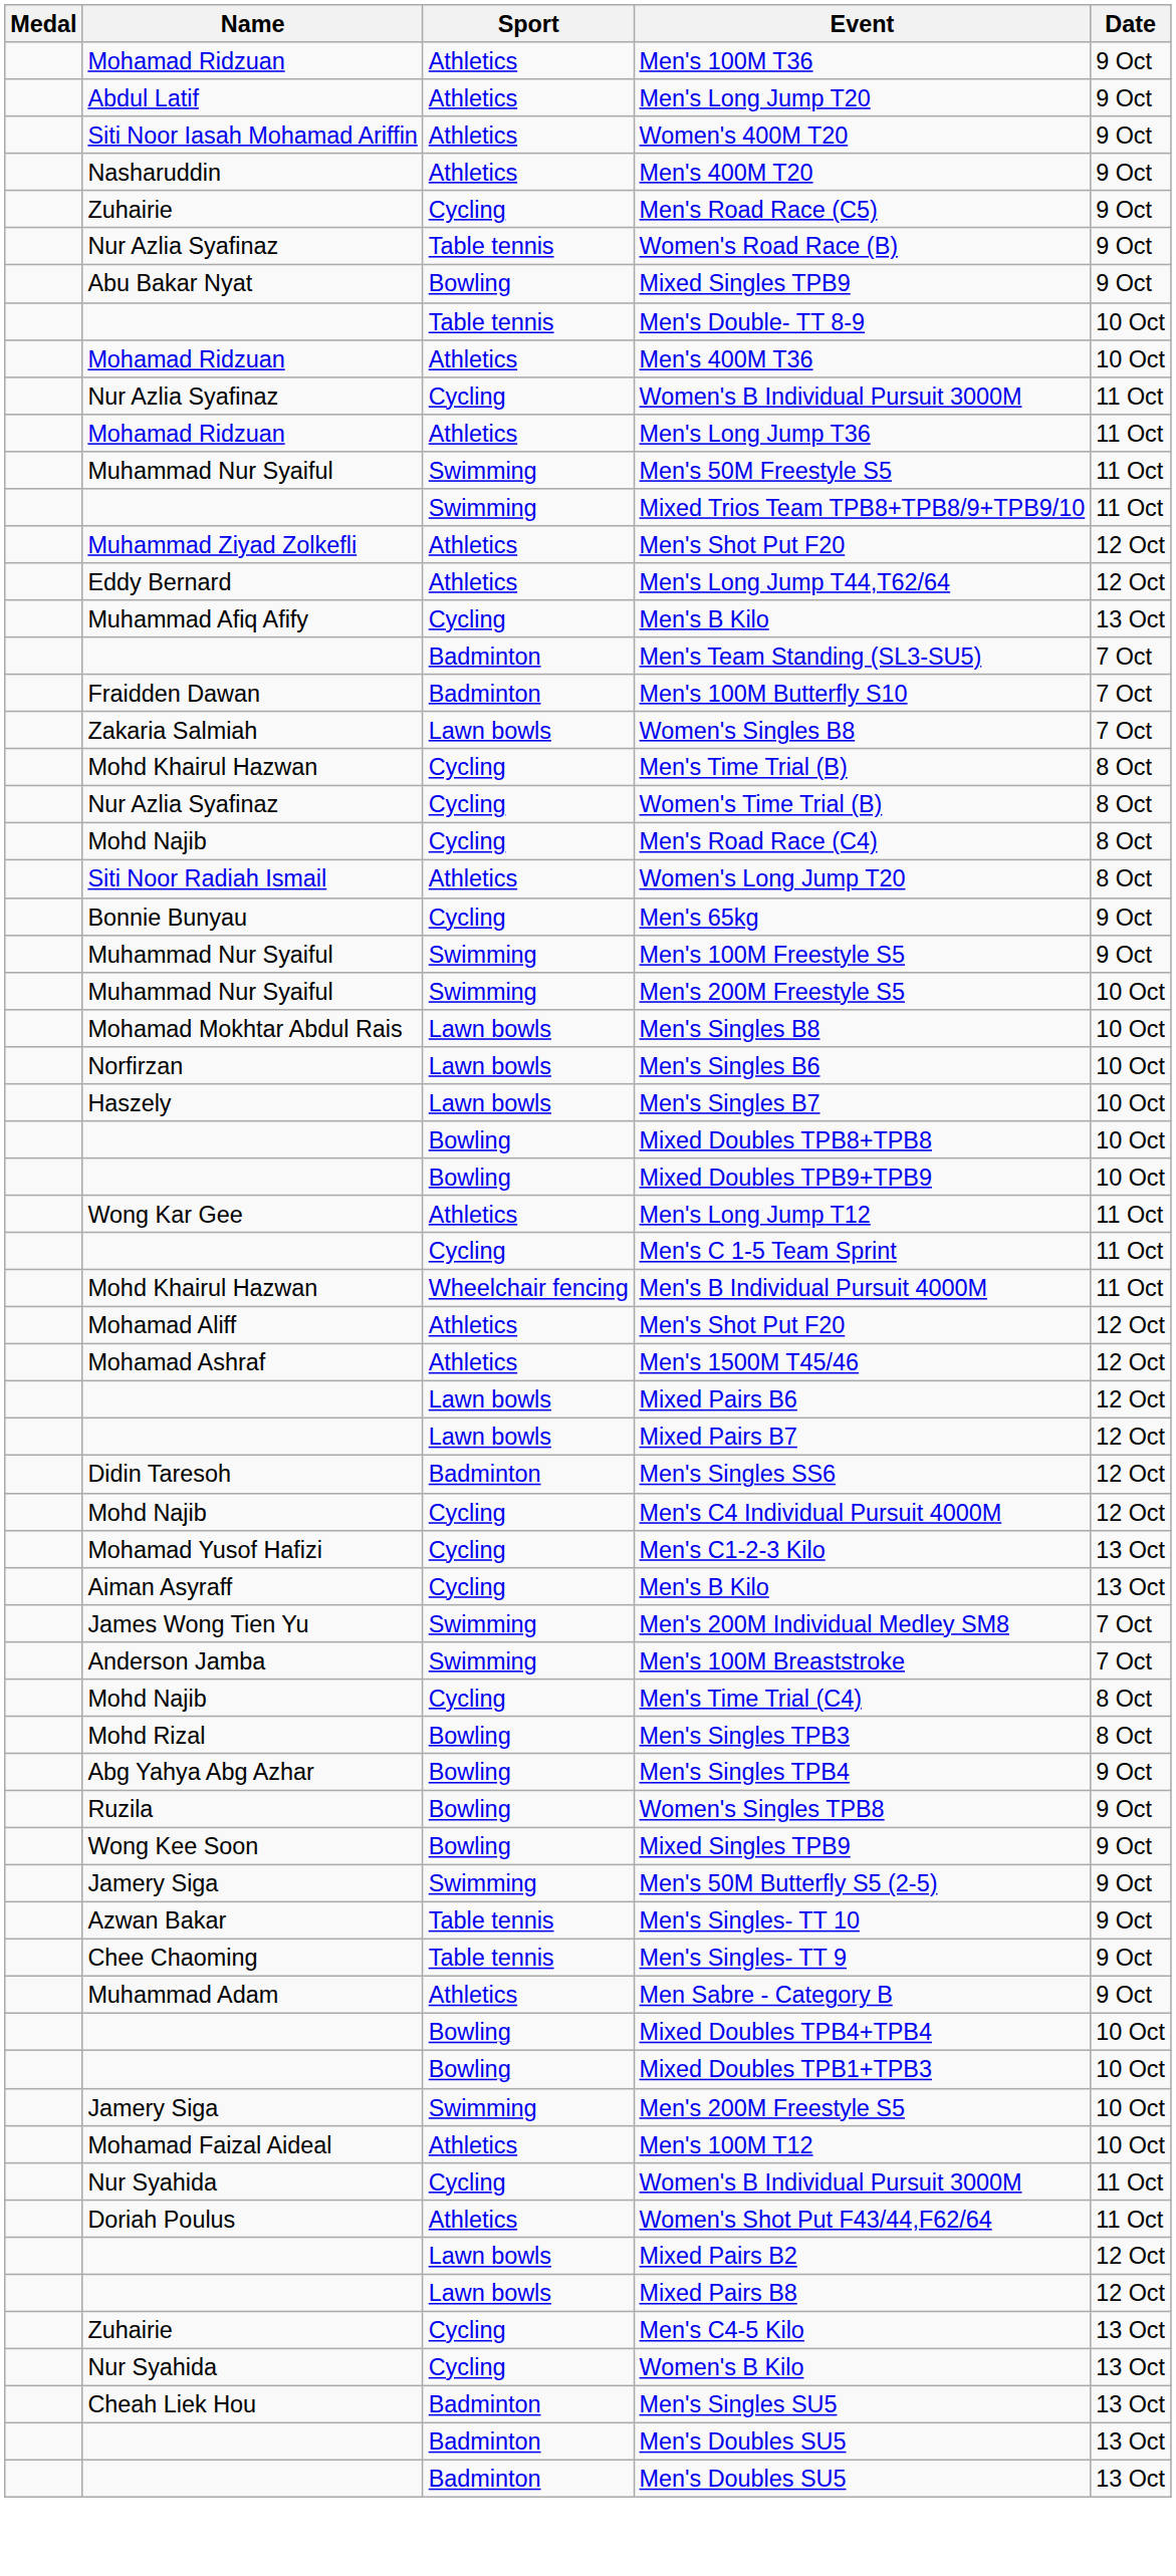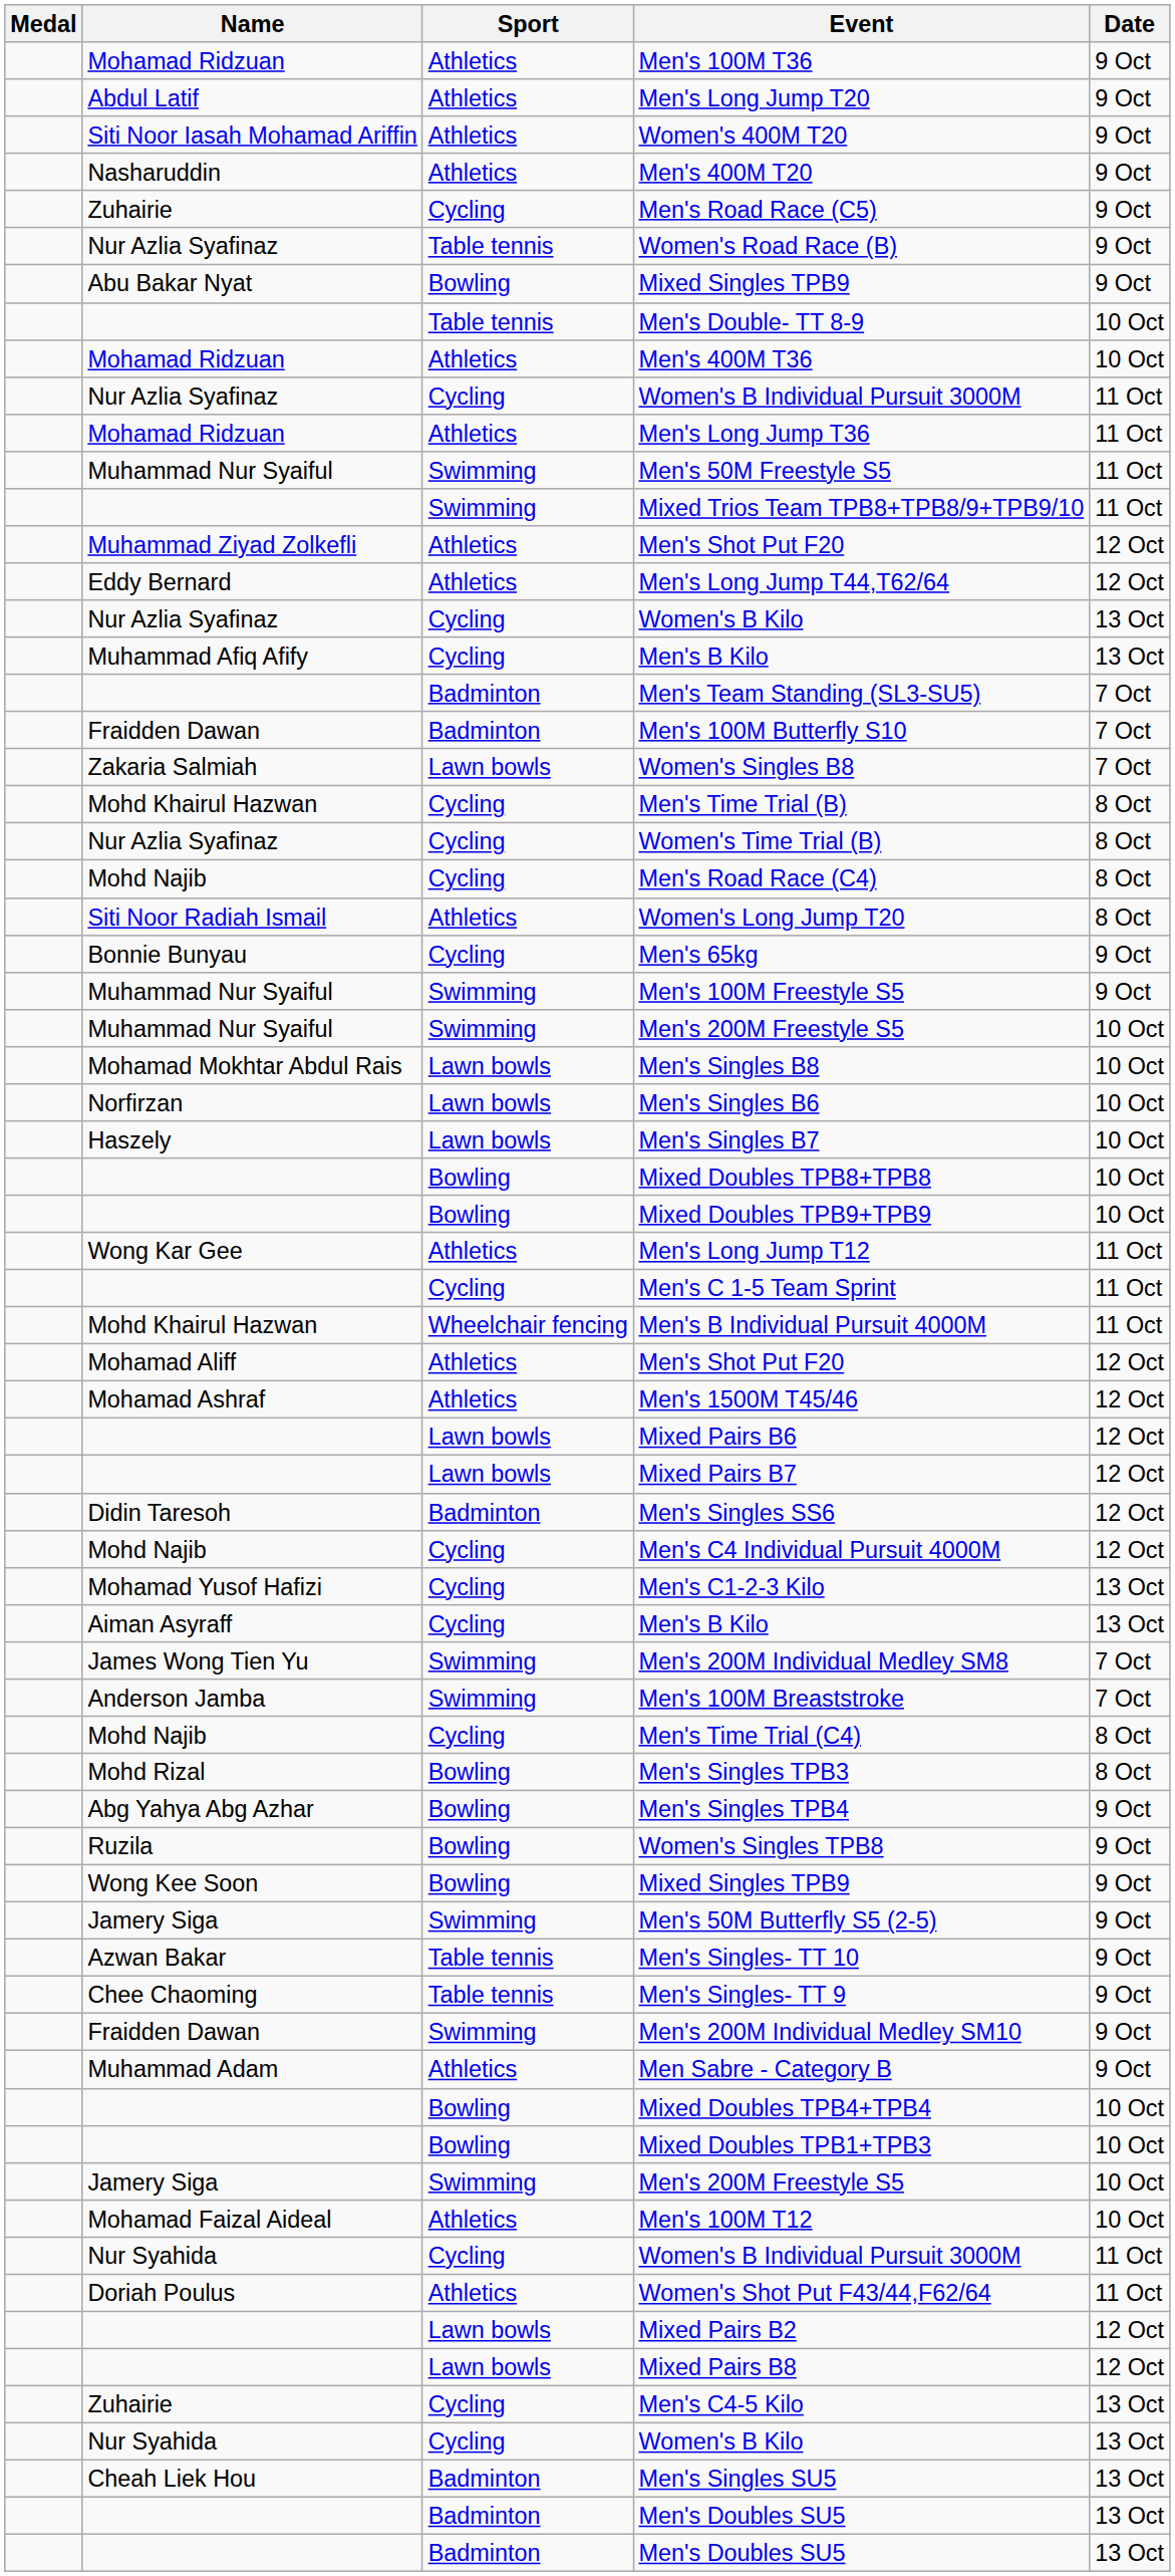 <table class="wikitable sortable"  style="font-size:95%">
 <tr>
 <th>Medal</th>
 <th>Name</th>
 <th>Sport</th>
 <th>Event</th>
 <th>Date</th>
 </tr>
 <tr>
 <td></td>
 <td><a href='#'>Mohamad Ridzuan</a></td>
 <td><a href='#'>Athletics</a></td>
 <td><a href='#'>Men's 100M T36</a></td>
 <td>9 Oct</td>
 </tr>
 <tr>
 <td></td>
 <td><a href='#'>Abdul Latif</a></td>
 <td><a href='#'>Athletics</a></td>
 <td><a href='#'>Men's Long Jump T20</a></td>
 <td>9 Oct</td>
 </tr>
 <tr>
 <td></td>
 <td><a href='#'>Siti Noor Iasah Mohamad Ariffin</a></td>
 <td><a href='#'>Athletics</a></td>
 <td><a href='#'>Women's 400M T20</a></td>
 <td>9 Oct</td>
 </tr>
 <tr>
 <td></td>
 <td>Nasharuddin</td>
 <td><a href='#'>Athletics</a></td>
 <td><a href='#'>Men's 400M T20</a></td>
 <td>9 Oct</td>
 </tr>
 <tr>
 <td></td>
 <td>Zuhairie</td>
 <td><a href='#'>Cycling</a></td>
 <td><a href='#'>Men's Road Race (C5)</a></td>
 <td>9 Oct</td>
 </tr>
 <tr>
 <td></td>
 <td>Nur Azlia Syafinaz</td>
 <td><a href='#'>Table tennis</a></td>
 <td><a href='#'>Women's Road Race (B)</a></td>
 <td>9 Oct</td>
 </tr>
 <tr>
 <td></td>
 <td>Abu Bakar Nyat</td>
 <td><a href='#'>Bowling</a></td>
 <td><a href='#'>Mixed Singles TPB9</a></td>
 <td>9 Oct</td>
 </tr>
 <tr>
 <td></td>
 <td></td>
 <td><a href='#'>Table tennis</a></td>
 <td><a href='#'>Men's Double- TT 8-9</a></td>
 <td>10 Oct</td>
 </tr>
 <tr>
 <td></td>
 <td><a href='#'>Mohamad Ridzuan</a></td>
 <td><a href='#'>Athletics</a></td>
 <td><a href='#'>Men's 400M T36</a></td>
 <td>10 Oct</td>
 </tr>
 <tr>
 <td></td>
 <td>Nur Azlia Syafinaz</td>
 <td><a href='#'>Cycling</a></td>
 <td><a href='#'>Women's B Individual Pursuit 3000M</a></td>
 <td>11 Oct</td>
 </tr>
 <tr>
 <td></td>
 <td><a href='#'>Mohamad Ridzuan</a></td>
 <td><a href='#'>Athletics</a></td>
 <td><a href='#'>Men's Long Jump T36</a></td>
 <td>11 Oct</td>
 </tr>
 <tr>
 <td></td>
 <td>Muhammad Nur Syaiful</td>
 <td><a href='#'>Swimming</a></td>
 <td><a href='#'>Men's 50M Freestyle S5</a></td>
 <td>11 Oct</td>
 </tr>
 <tr>
 <td></td>
 <td></td>
 <td><a href='#'>Swimming</a></td>
 <td><a href='#'>Mixed Trios Team TPB8+TPB8/9+TPB9/10</a></td>
 <td>11 Oct</td>
 </tr>
 <tr>
 <td></td>
 <td><a href='#'>Muhammad Ziyad Zolkefli</a></td>
 <td><a href='#'>Athletics</a></td>
 <td><a href='#'>Men's Shot Put F20</a></td>
 <td>12 Oct</td>
 </tr>
 <tr>
 <td></td>
 <td>Eddy Bernard</td>
 <td><a href='#'>Athletics</a></td>
 <td><a href='#'>Men's Long Jump T44,T62/64</a></td>
 <td>12 Oct</td>
+</tr>
+<tr>
+<td></td>
+<td>Nur Azlia Syafinaz</td>
+<td><a href='#'>Cycling</a></td>
+<td><a href='#'>Women's B Kilo</a></td>
+<td>13 Oct</td>
 </tr>
 <tr>
 <td></td>
 <td>Muhammad Afiq Afify</td>
 <td><a href='#'>Cycling</a></td>
 <td><a href='#'>Men's B Kilo</a></td>
 <td>13 Oct</td>
 </tr>
 <tr>
 <td></td>
 <td></td>
 <td><a href='#'>Badminton</a></td>
 <td><a href='#'>Men's Team Standing (SL3-SU5)</a></td>
 <td>7 Oct</td>
 </tr>
 <tr>
 <td></td>
 <td>Fraidden Dawan</td>
 <td><a href='#'>Badminton</a></td>
 <td><a href='#'>Men's 100M Butterfly S10</a></td>
 <td>7 Oct</td>
 </tr>
 <tr>
 <td></td>
 <td>Zakaria Salmiah</td>
 <td><a href='#'>Lawn bowls</a></td>
 <td><a href='#'>Women's Singles B8</a></td>
 <td>7 Oct</td>
 </tr>
 <tr>
 <td></td>
 <td>Mohd Khairul Hazwan</td>
 <td><a href='#'>Cycling</a></td>
 <td><a href='#'>Men's Time Trial (B)</a></td>
 <td>8 Oct</td>
 </tr>
 <tr>
 <td></td>
 <td>Nur Azlia Syafinaz</td>
 <td><a href='#'>Cycling</a></td>
 <td><a href='#'>Women's Time Trial (B)</a></td>
 <td>8 Oct</td>
 </tr>
 <tr>
 <td></td>
 <td>Mohd Najib</td>
 <td><a href='#'>Cycling</a></td>
 <td><a href='#'>	Men's Road Race (C4)</a></td>
 <td>8 Oct</td>
 </tr>
 <tr>
 <td></td>
 <td><a href='#'>Siti Noor Radiah Ismail</a></td>
 <td><a href='#'>Athletics</a></td>
 <td><a href='#'>Women's Long Jump T20</a></td>
 <td>8 Oct</td>
 </tr>
 <tr>
 <td></td>
 <td>Bonnie Bunyau</td>
 <td><a href='#'>Cycling</a></td>
 <td><a href='#'>Men's 65kg</a></td>
 <td>9 Oct</td>
 </tr>
 <tr>
 <td></td>
 <td>Muhammad Nur Syaiful</td>
 <td><a href='#'>Swimming</a></td>
 <td><a href='#'>Men's 100M Freestyle S5</a></td>
 <td>9 Oct</td>
 </tr>
 <tr>
 <td></td>
 <td>Muhammad Nur Syaiful</td>
 <td><a href='#'>Swimming</a></td>
 <td><a href='#'>Men's 200M Freestyle S5</a></td>
 <td>10 Oct</td>
 </tr>
 <tr>
 <td></td>
 <td>Mohamad Mokhtar Abdul Rais</td>
 <td><a href='#'>Lawn bowls</a></td>
 <td><a href='#'>Men's Singles B8</a></td>
 <td>10 Oct</td>
 </tr>
 <tr>
 <td></td>
 <td>Norfirzan</td>
 <td><a href='#'>Lawn bowls</a></td>
 <td><a href='#'>Men's Singles B6</a></td>
 <td>10 Oct</td>
 </tr>
 <tr>
 <td></td>
 <td>Haszely</td>
 <td><a href='#'>Lawn bowls</a></td>
 <td><a href='#'>Men's Singles B7</a></td>
 <td>10 Oct</td>
 </tr>
 <tr>
 <td></td>
 <td></td>
 <td><a href='#'>Bowling</a></td>
 <td><a href='#'>Mixed Doubles TPB8+TPB8</a></td>
 <td>10 Oct</td>
 </tr>
 <tr>
 <td></td>
 <td></td>
 <td><a href='#'>Bowling</a></td>
 <td><a href='#'>Mixed Doubles TPB9+TPB9</a></td>
 <td>10 Oct</td>
 </tr>
 <tr>
 <td></td>
 <td>Wong Kar Gee</td>
 <td><a href='#'>Athletics</a></td>
 <td><a href='#'>Men's Long Jump T12</a></td>
 <td>11 Oct</td>
 </tr>
 <tr>
 <td></td>
 <td></td>
 <td><a href='#'>Cycling</a></td>
 <td><a href='#'>Men's C 1-5 Team Sprint</a></td>
 <td>11 Oct</td>
 </tr>
 <tr>
 <td></td>
 <td>Mohd Khairul Hazwan</td>
 <td><a href='#'>Wheelchair fencing</a></td>
 <td><a href='#'>Men's B Individual Pursuit 4000M</a></td>
 <td>11 Oct</td>
 </tr>
 <tr>
 <td></td>
 <td>Mohamad Aliff</td>
 <td><a href='#'>Athletics</a></td>
 <td><a href='#'>Men's Shot Put F20</a></td>
 <td>12 Oct</td>
 </tr>
 <tr>
 <td></td>
 <td>Mohamad Ashraf</td>
 <td><a href='#'>Athletics</a></td>
 <td><a href='#'> Men's 1500M T45/46</a></td>
 <td>12 Oct</td>
 </tr>
 <tr>
 <td></td>
 <td></td>
 <td><a href='#'>Lawn bowls</a></td>
 <td><a href='#'>Mixed Pairs B6</a></td>
 <td>12 Oct</td>
 </tr>
 <tr>
 <td></td>
 <td></td>
 <td><a href='#'>Lawn bowls</a></td>
 <td><a href='#'>Mixed Pairs B7</a></td>
 <td>12 Oct</td>
 </tr>
 <tr>
 <td></td>
 <td>Didin Taresoh</td>
 <td><a href='#'>Badminton</a></td>
 <td><a href='#'> Men's Singles SS6</a></td>
 <td>12 Oct</td>
 </tr>
 <tr>
 <td></td>
 <td>Mohd Najib</td>
 <td><a href='#'>Cycling</a></td>
 <td><a href='#'>Men's C4 Individual Pursuit 4000M</a></td>
 <td>12 Oct</td>
 </tr>
 <tr>
 <td></td>
 <td>Mohamad Yusof Hafizi</td>
 <td><a href='#'>Cycling</a></td>
 <td><a href='#'>Men's C1-2-3 Kilo</a></td>
 <td>13 Oct</td>
 </tr>
 <tr>
 <td></td>
 <td>Aiman Asyraff</td>
 <td><a href='#'>Cycling</a></td>
 <td><a href='#'>Men's B Kilo</a></td>
 <td>13 Oct</td>
 </tr>
 <tr>
 <td></td>
 <td>James Wong Tien Yu</td>
 <td><a href='#'>Swimming</a></td>
 <td><a href='#'>Men's 200M Individual Medley SM8</a></td>
 <td>7 Oct</td>
 </tr>
 <tr>
 <td></td>
 <td>Anderson Jamba</td>
 <td><a href='#'>Swimming</a></td>
 <td><a href='#'>Men's 100M Breaststroke</a></td>
 <td>7 Oct</td>
 </tr>
 <tr>
 <td></td>
 <td>Mohd Najib</td>
 <td><a href='#'>Cycling</a></td>
 <td><a href='#'>Men's Time Trial (C4)</a></td>
 <td>8 Oct</td>
 </tr>
 <tr>
 <td></td>
 <td>Mohd Rizal</td>
 <td><a href='#'>Bowling</a></td>
 <td><a href='#'>Men's Singles TPB3</a></td>
 <td>8 Oct</td>
 </tr>
 <tr>
 <td></td>
 <td>Abg Yahya Abg Azhar</td>
 <td><a href='#'>Bowling</a></td>
 <td><a href='#'>Men's Singles TPB4</a></td>
 <td>9 Oct</td>
 </tr>
 <tr>
 <td></td>
 <td>Ruzila</td>
 <td><a href='#'>Bowling</a></td>
 <td><a href='#'>Women's Singles TPB8</a></td>
 <td>9 Oct</td>
 </tr>
 <tr>
 <td></td>
 <td>Wong Kee Soon</td>
 <td><a href='#'>Bowling</a></td>
 <td><a href='#'>Mixed Singles TPB9</a></td>
 <td>9 Oct</td>
 </tr>
 <tr>
 <td></td>
 <td>Jamery Siga</td>
 <td><a href='#'>Swimming</a></td>
 <td><a href='#'>Men's 50M Butterfly S5 (2-5)</a></td>
 <td>9 Oct</td>
 </tr>
 <tr>
 <td></td>
 <td>Azwan Bakar</td>
 <td><a href='#'>Table tennis</a></td>
 <td><a href='#'>Men's Singles- TT 10</a></td>
 <td>9 Oct</td>
 </tr>
 <tr>
 <td></td>
 <td>Chee Chaoming</td>
 <td><a href='#'>Table tennis</a></td>
 <td><a href='#'>Men's Singles- TT 9</a></td>
 <td>9 Oct</td>
 </tr>
 <tr>
 <td></td>
+<td>Fraidden Dawan</td>
+<td><a href='#'>Swimming</a></td>
+<td><a href='#'>Men's 200M Individual Medley SM10</a></td>
+<td>9 Oct</td>
+</tr>
+<tr>
+<td></td>
 <td>Muhammad Adam</td>
 <td><a href='#'>Athletics</a></td>
 <td><a href='#'>Men Sabre - Category B</a></td>
 <td>9 Oct</td>
 </tr>
 <tr>
 <td></td>
 <td></td>
 <td><a href='#'>Bowling</a></td>
 <td><a href='#'>Mixed Doubles TPB4+TPB4</a></td>
 <td>10 Oct</td>
 </tr>
 <tr>
 <td></td>
 <td></td>
 <td><a href='#'>Bowling</a></td>
 <td><a href='#'>Mixed Doubles TPB1+TPB3</a></td>
 <td>10 Oct</td>
 </tr>
 <tr>
 <td></td>
 <td>Jamery Siga</td>
 <td><a href='#'>Swimming</a></td>
 <td><a href='#'>Men's 200M Freestyle S5</a></td>
 <td>10 Oct</td>
 </tr>
 <tr>
 <td></td>
 <td>Mohamad Faizal Aideal</td>
 <td><a href='#'>Athletics</a></td>
 <td><a href='#'>Men's 100M T12</a></td>
 <td>10 Oct</td>
 </tr>
 <tr>
 <td></td>
 <td>Nur Syahida</td>
 <td><a href='#'>Cycling</a></td>
 <td><a href='#'>	Women's B Individual Pursuit 3000M</a></td>
 <td>11 Oct</td>
 </tr>
 <tr>
 <td></td>
 <td>Doriah Poulus</td>
 <td><a href='#'>Athletics</a></td>
 <td><a href='#'> Women's Shot Put F43/44,F62/64</a></td>
 <td>11 Oct</td>
 </tr>
 <tr>
 <td></td>
 <td></td>
 <td><a href='#'>Lawn bowls</a></td>
 <td><a href='#'>Mixed Pairs B2</a></td>
 <td>12 Oct</td>
 </tr>
 <tr>
 <td></td>
 <td></td>
 <td><a href='#'>Lawn bowls</a></td>
 <td><a href='#'>Mixed Pairs B8</a></td>
 <td>12 Oct</td>
 </tr>
 <tr>
 <td></td>
 <td>Zuhairie</td>
 <td><a href='#'>Cycling</a></td>
 <td><a href='#'>Men's C4-5 Kilo</a></td>
 <td>13 Oct</td>
 </tr>
 <tr>
 <td></td>
 <td>Nur Syahida</td>
 <td><a href='#'>Cycling</a></td>
 <td><a href='#'>Women's B Kilo</a></td>
 <td>13 Oct</td>
 </tr>
 <tr>
 <td></td>
 <td>Cheah Liek Hou</td>
 <td><a href='#'>Badminton</a></td>
 <td><a href='#'> Men's Singles SU5</a></td>
 <td>13 Oct</td>
 </tr>
 <tr>
 <td></td>
 <td></td>
 <td><a href='#'>Badminton</a></td>
 <td><a href='#'>Men's Doubles SU5</a></td>
 <td>13 Oct</td>
 </tr>
 <tr>
 <td></td>
 <td></td>
 <td><a href='#'>Badminton</a></td>
 <td><a href='#'>Men's Doubles SU5</a></td>
 <td>13 Oct</td>
 </tr>
 </table>
